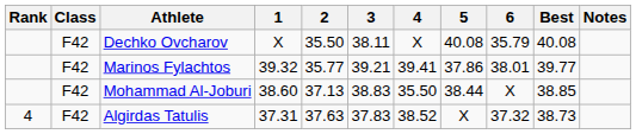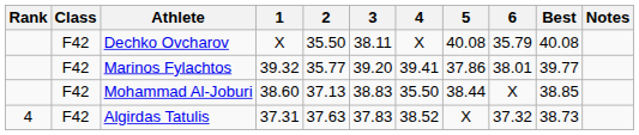 <table class="wikitable sortable" style="text-align:center">
 <tr>
 <th>Rank</th>
 <th>Class</th>
 <th>Athlete</th>
 <th>1</th>
 <th>2</th>
 <th>3</th>
 <th>4</th>
 <th>5</th>
 <th>6</th>
 <th>Best</th>
 <th>Notes</th>
 </tr>
 <tr>
 <td></td>
 <td>F42</td>
 <td style="text-align:left"><a href='#'>Dechko Ovcharov</a><br></td>
 <td>X</td>
 <td>35.50</td>
 <td>38.11</td>
 <td>X</td>
 <td>40.08</td>
 <td>35.79</td>
 <td>40.08</td>
 <td></td>
 </tr>
 <tr>
 <td></td>
 <td>F42</td>
 <td style="text-align:left"><a href='#'>Marinos Fylachtos</a><br></td>
 <td>39.32</td>
 <td>35.77</td>
-<td>39.21</td>
+<td>39.20</td>
 <td>39.41</td>
 <td>37.86</td>
 <td>38.01</td>
 <td>39.77</td>
 <td></td>
 </tr>
 <tr>
 <td></td>
 <td>F42</td>
 <td style="text-align:left"><a href='#'>Mohammad Al-Joburi</a><br></td>
 <td>38.60</td>
 <td>37.13</td>
 <td>38.83</td>
 <td>35.50</td>
 <td>38.44</td>
 <td>X</td>
 <td>38.85</td>
 <td></td>
 </tr>
 <tr>
 <td>4</td>
 <td>F42</td>
 <td style="text-align:left"><a href='#'>Algirdas Tatulis</a><br></td>
 <td>37.31</td>
 <td>37.63</td>
 <td>37.83</td>
 <td>38.52</td>
 <td>X</td>
 <td>37.32</td>
 <td>38.73</td>
 <td></td>
 </tr>
 </table>
